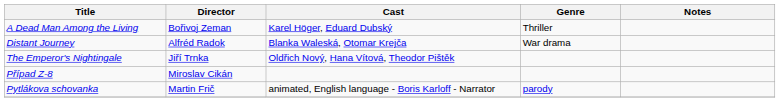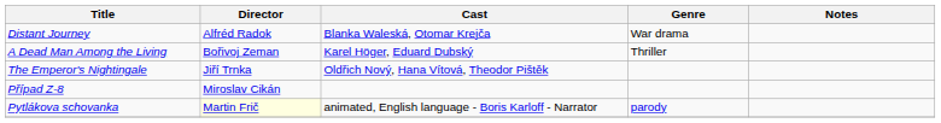 <table class="wikitable" style="width:100%;">
 <tr>
 <th style="width:21%;">Title</th>
 <th style="width:13%;">Director</th>
 <th style="width:33%;">Cast</th>
 <th style="width:13%;">Genre</th>
 <th style="width:20%;">Notes</th>
 </tr>
 <tr>
+<td><em><a href='#'>Distant Journey</a></em></td>
+<td><a href='#'>Alfréd Radok</a></td>
+<td><a href='#'>Blanka Waleská</a>, <a href='#'>Otomar Krejča</a></td>
+<td>War drama</td>
+<td></td>
+</tr>
+<tr>
 <td><em><a href='#'>A Dead Man Among the Living</a></em></td>
 <td><a href='#'>Bořivoj Zeman</a></td>
 <td><a href='#'>Karel Höger</a>, <a href='#'>Eduard Dubský</a></td>
 <td>Thriller</td>
-<td></td>
-</tr>
-<tr>
-<td><em><a href='#'>Distant Journey</a></em></td>
-<td><a href='#'>Alfréd Radok</a></td>
-<td><a href='#'>Blanka Waleská</a>, <a href='#'>Otomar Krejča</a></td>
-<td>War drama</td>
 <td></td>
 </tr>
 <tr>
 <td><em><a href='#'>The Emperor's Nightingale</a></em></td>
 <td><a href='#'>Jiří Trnka</a></td>
 <td><a href='#'>Oldřich Nový</a>, <a href='#'>Hana Vítová</a>, <a href='#'>Theodor Pištěk</a></td>
 <td></td>
 <td></td>
 </tr>
 <tr>
 <td><em><a href='#'>Případ Z-8</a></em></td>
 <td><a href='#'>Miroslav Cikán</a></td>
 <td></td>
 <td></td>
 <td></td>
 </tr>
 <tr>
 <td><em><a href='#'>Pytlákova schovanka</a></em></td>
-<td><a href='#'>Martin Frič</a></td>
+<td style="background: lightyellow;"><a href='#'>Martin Frič</a></td>
 <td>animated, English language - <a href='#'>Boris Karloff</a> - Narrator</td>
 <td><a href='#'>parody</a></td>
 <td></td>
 </tr>
 <tr>
 </tr>
 </table>
